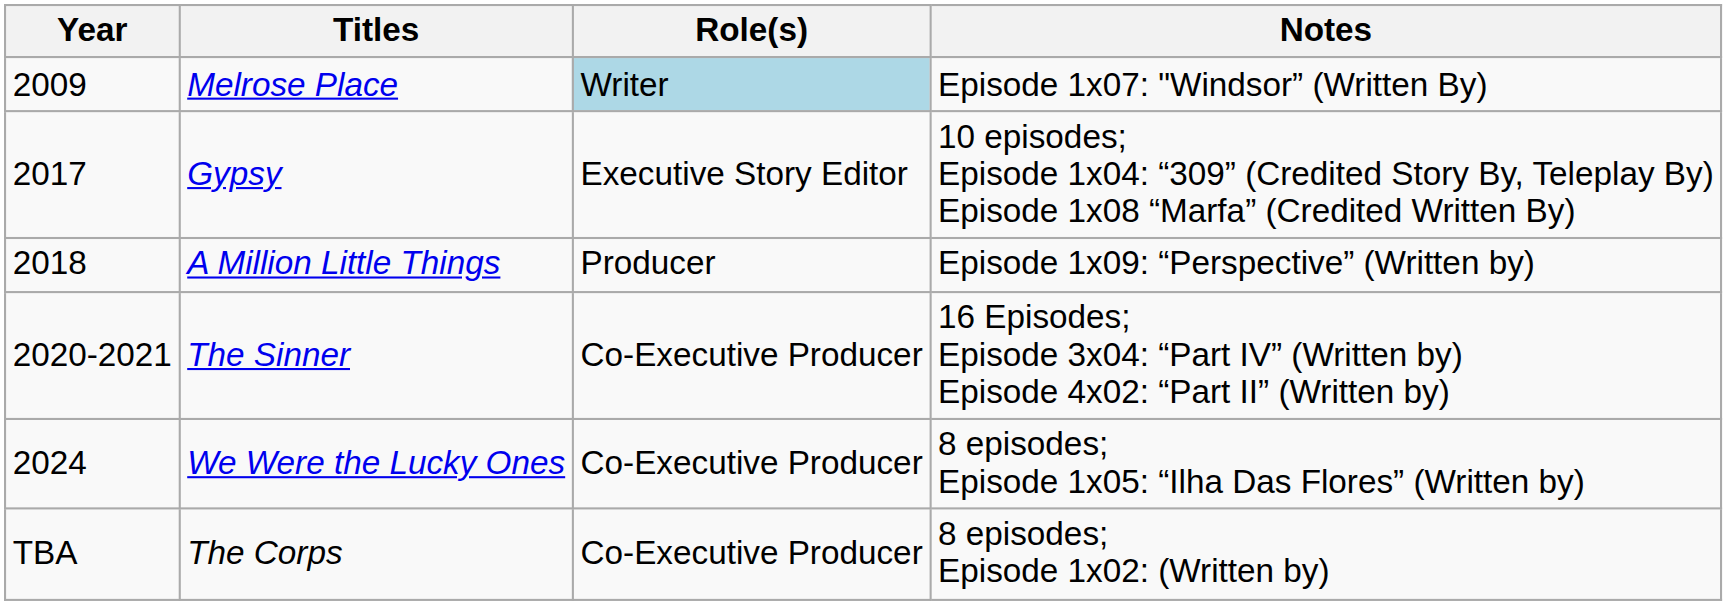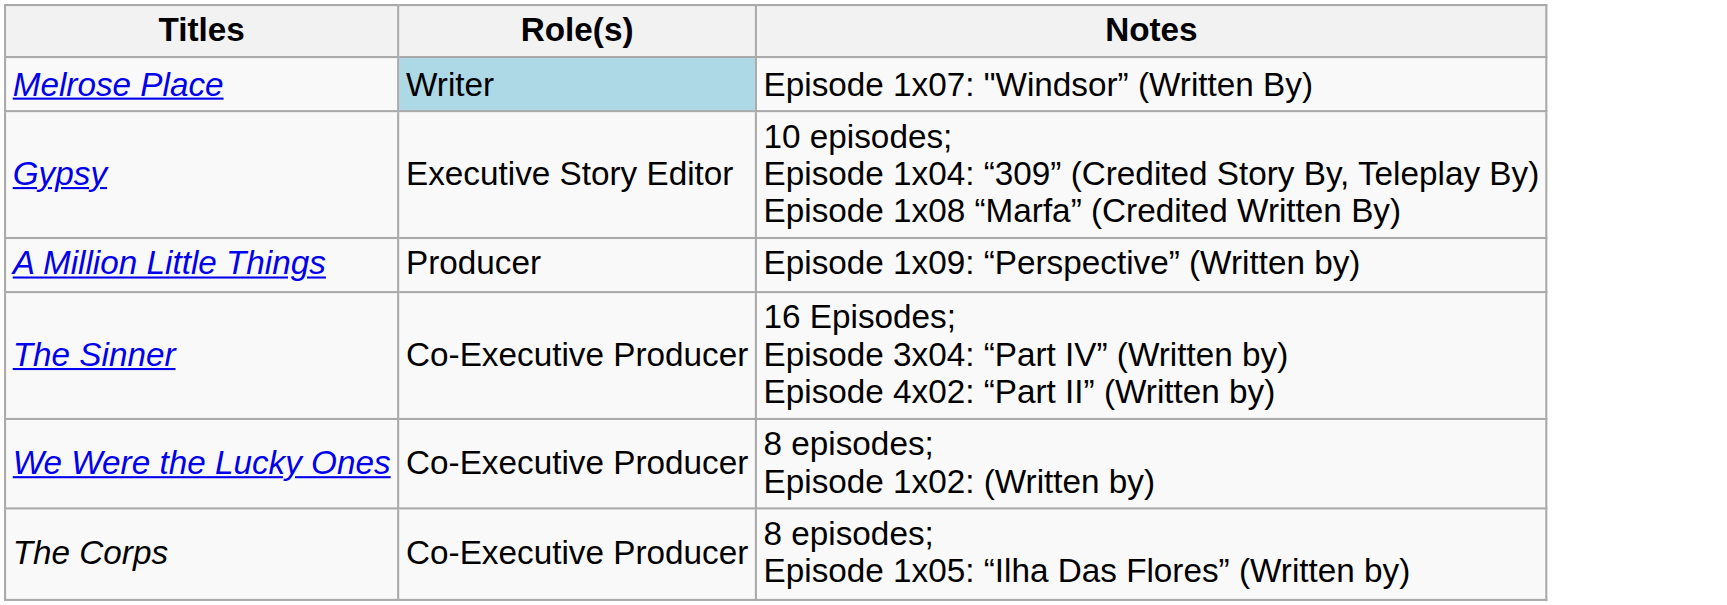 <table class="wikitable">
 <tr>
-<th>Year</th>
 <th>Titles</th>
 <th>Role(s)</th>
 <th>Notes</th>
 </tr>
 <tr>
-<td>2009</td>
 <td><a href='#'><em>Melrose Place</em></a></td>
 <td style="background: lightblue;">Writer</td>
 <td>Episode 1x07: "Windsor” (Written By)</td>
 </tr>
 <tr>
-<td>2017</td>
 <td><a href='#'><em>Gypsy</em></a></td>
 <td>Executive Story Editor</td>
 <td>10 episodes;<br>Episode 1x04: “309” (Credited Story By, Teleplay By)<br>Episode 1x08 “Marfa” (Credited Written By)</td>
 </tr>
 <tr>
-<td>2018</td>
 <td><em><a href='#'>A Million Little Things</a></em></td>
 <td>Producer</td>
 <td>Episode 1x09: “Perspective” (Written by)</td>
 </tr>
 <tr>
-<td>2020-2021</td>
 <td><a href='#'><em>The Sinner</em></a></td>
 <td>Co-Executive Producer</td>
 <td>16 Episodes;<br>Episode 3x04: “Part IV” (Written by)<br>Episode 4x02: “Part II” (Written by)</td>
 </tr>
 <tr>
-<td>2024</td>
 <td><em><a href='#'>We Were the Lucky Ones</a></em></td>
+<td>Co-Executive Producer</td>
+<td>8 episodes;<br>Episode 1x02: (Written by)</td>
+</tr>
+<tr>
+<td><em>The Corps</em></td>
 <td>Co-Executive Producer</td>
 <td>8 episodes;<br>Episode 1x05: “Ilha Das Flores” (Written by)</td>
 </tr>
-<tr>
-<td>TBA</td>
-<td><em>The Corps</em></td>
-<td>Co-Executive Producer</td>
-<td>8 episodes;<br>Episode 1x02: (Written by)</td>
-</tr>
 </table>
